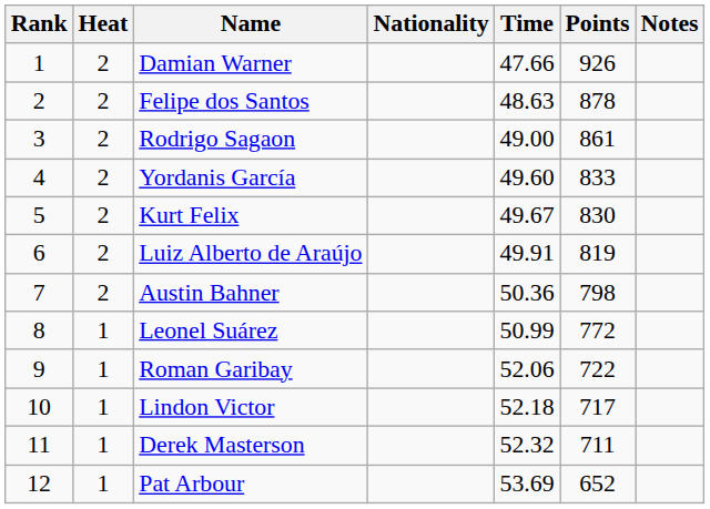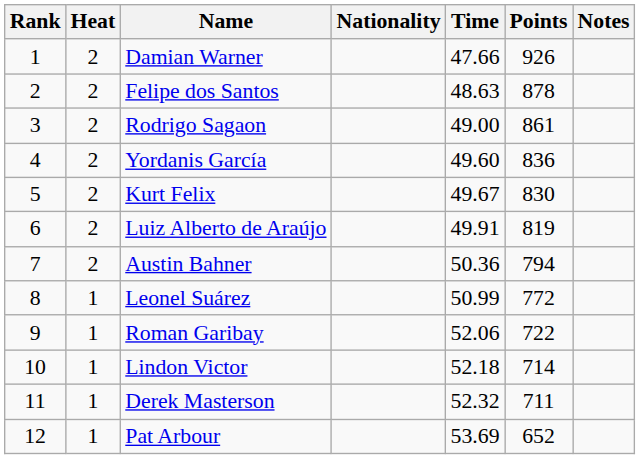 <table class="wikitable sortable" style="text-align:center">
 <tr>
 <th>Rank</th>
 <th>Heat</th>
 <th>Name</th>
 <th>Nationality</th>
 <th>Time</th>
 <th>Points</th>
 <th>Notes</th>
 </tr>
 <tr>
 <td>1</td>
 <td>2</td>
 <td align=left><a href='#'>Damian Warner</a></td>
 <td align=left></td>
 <td>47.66</td>
 <td>926</td>
 <td></td>
 </tr>
 <tr>
 <td>2</td>
 <td>2</td>
 <td align=left><a href='#'>Felipe dos Santos</a></td>
 <td align=left></td>
 <td>48.63</td>
 <td>878</td>
 <td></td>
 </tr>
 <tr>
 <td>3</td>
 <td>2</td>
 <td align=left><a href='#'>Rodrigo Sagaon</a></td>
 <td align=left></td>
 <td>49.00</td>
 <td>861</td>
 <td></td>
 </tr>
 <tr>
 <td>4</td>
 <td>2</td>
 <td align=left><a href='#'>Yordanis García</a></td>
 <td align=left></td>
 <td>49.60</td>
-<td>833</td>
+<td>836</td>
 <td></td>
 </tr>
 <tr>
 <td>5</td>
 <td>2</td>
 <td align=left><a href='#'>Kurt Felix</a></td>
 <td align=left></td>
 <td>49.67</td>
 <td>830</td>
 <td></td>
 </tr>
 <tr>
 <td>6</td>
 <td>2</td>
 <td align=left><a href='#'>Luiz Alberto de Araújo</a></td>
 <td align=left></td>
 <td>49.91</td>
 <td>819</td>
 <td></td>
 </tr>
 <tr>
 <td>7</td>
 <td>2</td>
 <td align=left><a href='#'>Austin Bahner</a></td>
 <td align=left></td>
 <td>50.36</td>
-<td>798</td>
+<td>794</td>
 <td></td>
 </tr>
 <tr>
 <td>8</td>
 <td>1</td>
 <td align=left><a href='#'>Leonel Suárez</a></td>
 <td align=left></td>
 <td>50.99</td>
 <td>772</td>
 <td></td>
 </tr>
 <tr>
 <td>9</td>
 <td>1</td>
 <td align=left><a href='#'>Roman Garibay</a></td>
 <td align=left></td>
 <td>52.06</td>
 <td>722</td>
 <td></td>
 </tr>
 <tr>
 <td>10</td>
 <td>1</td>
 <td align=left><a href='#'>Lindon Victor</a></td>
 <td align=left></td>
 <td>52.18</td>
-<td>717</td>
+<td>714</td>
 <td></td>
 </tr>
 <tr>
 <td>11</td>
 <td>1</td>
 <td align=left><a href='#'>Derek Masterson</a></td>
 <td align=left></td>
 <td>52.32</td>
 <td>711</td>
 <td></td>
 </tr>
 <tr>
 <td>12</td>
 <td>1</td>
 <td align=left><a href='#'>Pat Arbour</a></td>
 <td align=left></td>
 <td>53.69</td>
 <td>652</td>
 <td></td>
 </tr>
 </table>
